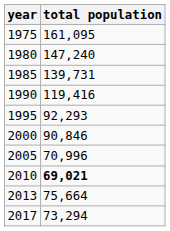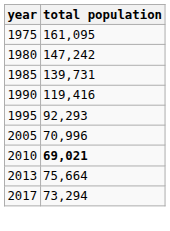 <table class="wikitable">
 <tr>
 <th>year</th>
 <th>total population</th>
 </tr>
 <tr>
 <td>1975</td>
 <td>161,095</td>
 </tr>
 <tr>
 <td>1980</td>
-<td>147,240</td>
+<td>147,242</td>
 </tr>
 <tr>
 <td>1985</td>
 <td>139,731</td>
 </tr>
 <tr>
 <td>1990</td>
 <td>119,416</td>
 </tr>
 <tr>
 <td>1995</td>
 <td>92,293</td>
-</tr>
-<tr>
-<td>2000</td>
-<td>90,846</td>
 </tr>
 <tr>
 <td>2005</td>
 <td>70,996</td>
 </tr>
 <tr>
 <td>2010</td>
 <td><strong>69,021</strong></td>
 </tr>
 <tr>
 <td>2013</td>
 <td>75,664</td>
 </tr>
 <tr>
 <td>2017</td>
 <td>73,294</td>
 </tr>
 </table>
